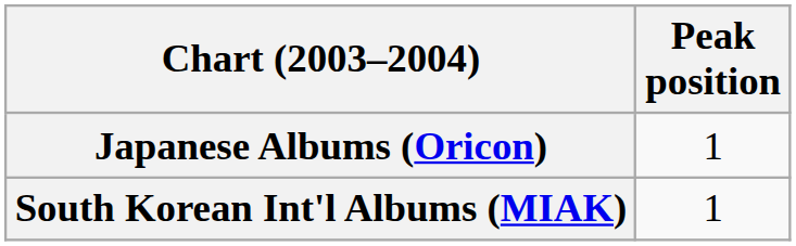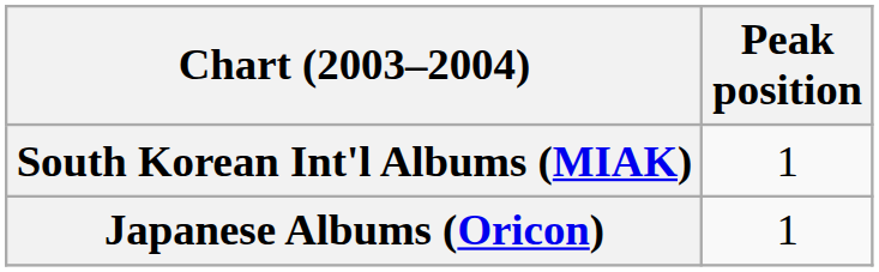 <table class="wikitable plainrowheaders" style="text-align:center">
 <tr>
 <th scope="col">Chart (2003–2004)</th>
 <th scope="col">Peak<br>position</th>
 </tr>
 <tr>
+<th scope="row">South Korean Int'l Albums (<a href='#'>MIAK</a>)</th>
+<td>1</td>
+</tr>
+<tr>
 <th scope="row">Japanese Albums (<a href='#'>Oricon</a>)</th>
 <td>1</td>
 </tr>
-<tr>
-<th scope="row">South Korean Int'l Albums (<a href='#'>MIAK</a>)</th>
-<td>1</td>
-</tr>
 </table>
